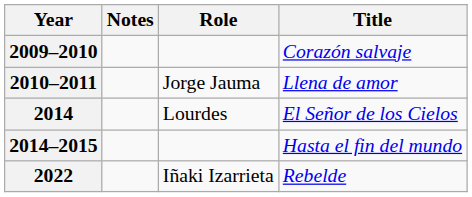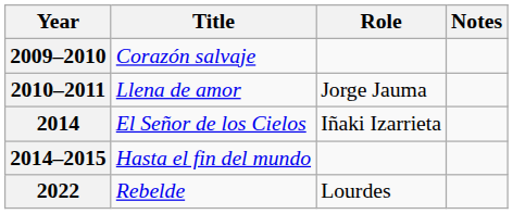 <table class="wikitable plainrowheaders sortable">
 <tr>
 <th scope="col">Year</th>
+<th scope="col">Title</th>
+<th scope="col">Role</th>
 <th scope="col" class="unsortable">Notes</th>
-<th scope="col">Role</th>
-<th scope="col">Title</th>
 </tr>
 <tr>
 <th scope="row">2009–2010</th>
+<td><em><a href='#'>Corazón salvaje</a></em></td>
 <td></td>
 <td></td>
-<td><em><a href='#'>Corazón salvaje</a></em></td>
 </tr>
 <tr>
 <th scope="row">2010–2011</th>
+<td><em><a href='#'>Llena de amor</a></em></td>
+<td>Jorge Jauma</td>
 <td></td>
-<td>Jorge Jauma</td>
-<td><em><a href='#'>Llena de amor</a></em></td>
 </tr>
 <tr>
 <th scope="row">2014</th>
+<td><em><a href='#'>El Señor de los Cielos</a></em></td>
+<td>Iñaki Izarrieta</td>
 <td></td>
-<td>Lourdes</td>
-<td><em><a href='#'>El Señor de los Cielos</a></em></td>
 </tr>
 <tr>
 <th scope="row">2014–2015</th>
+<td><em><a href='#'>Hasta el fin del mundo</a></em></td>
 <td></td>
 <td></td>
-<td><em><a href='#'>Hasta el fin del mundo</a></em></td>
 </tr>
 <tr>
 <th scope="row">2022</th>
+<td><em><a href='#'>Rebelde</a></em></td>
+<td>Lourdes</td>
 <td></td>
-<td>Iñaki Izarrieta</td>
-<td><em><a href='#'>Rebelde</a></em></td>
 </tr>
 </table>
